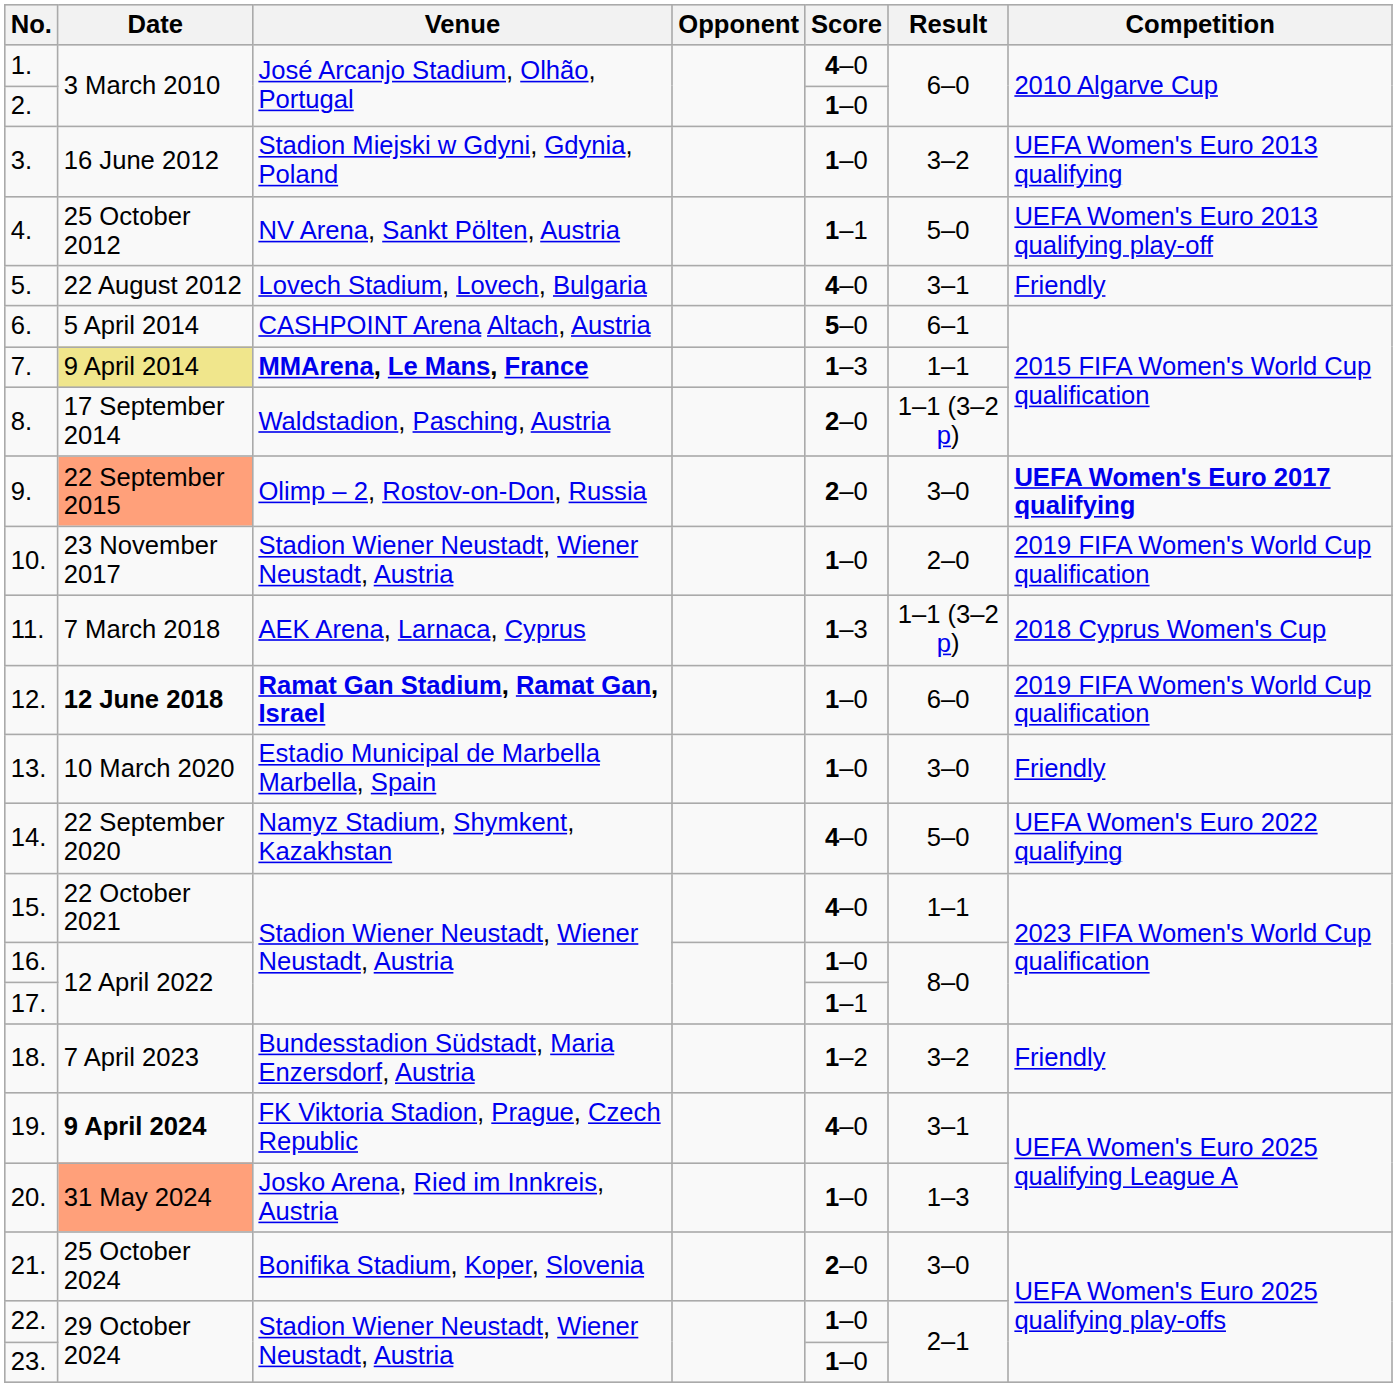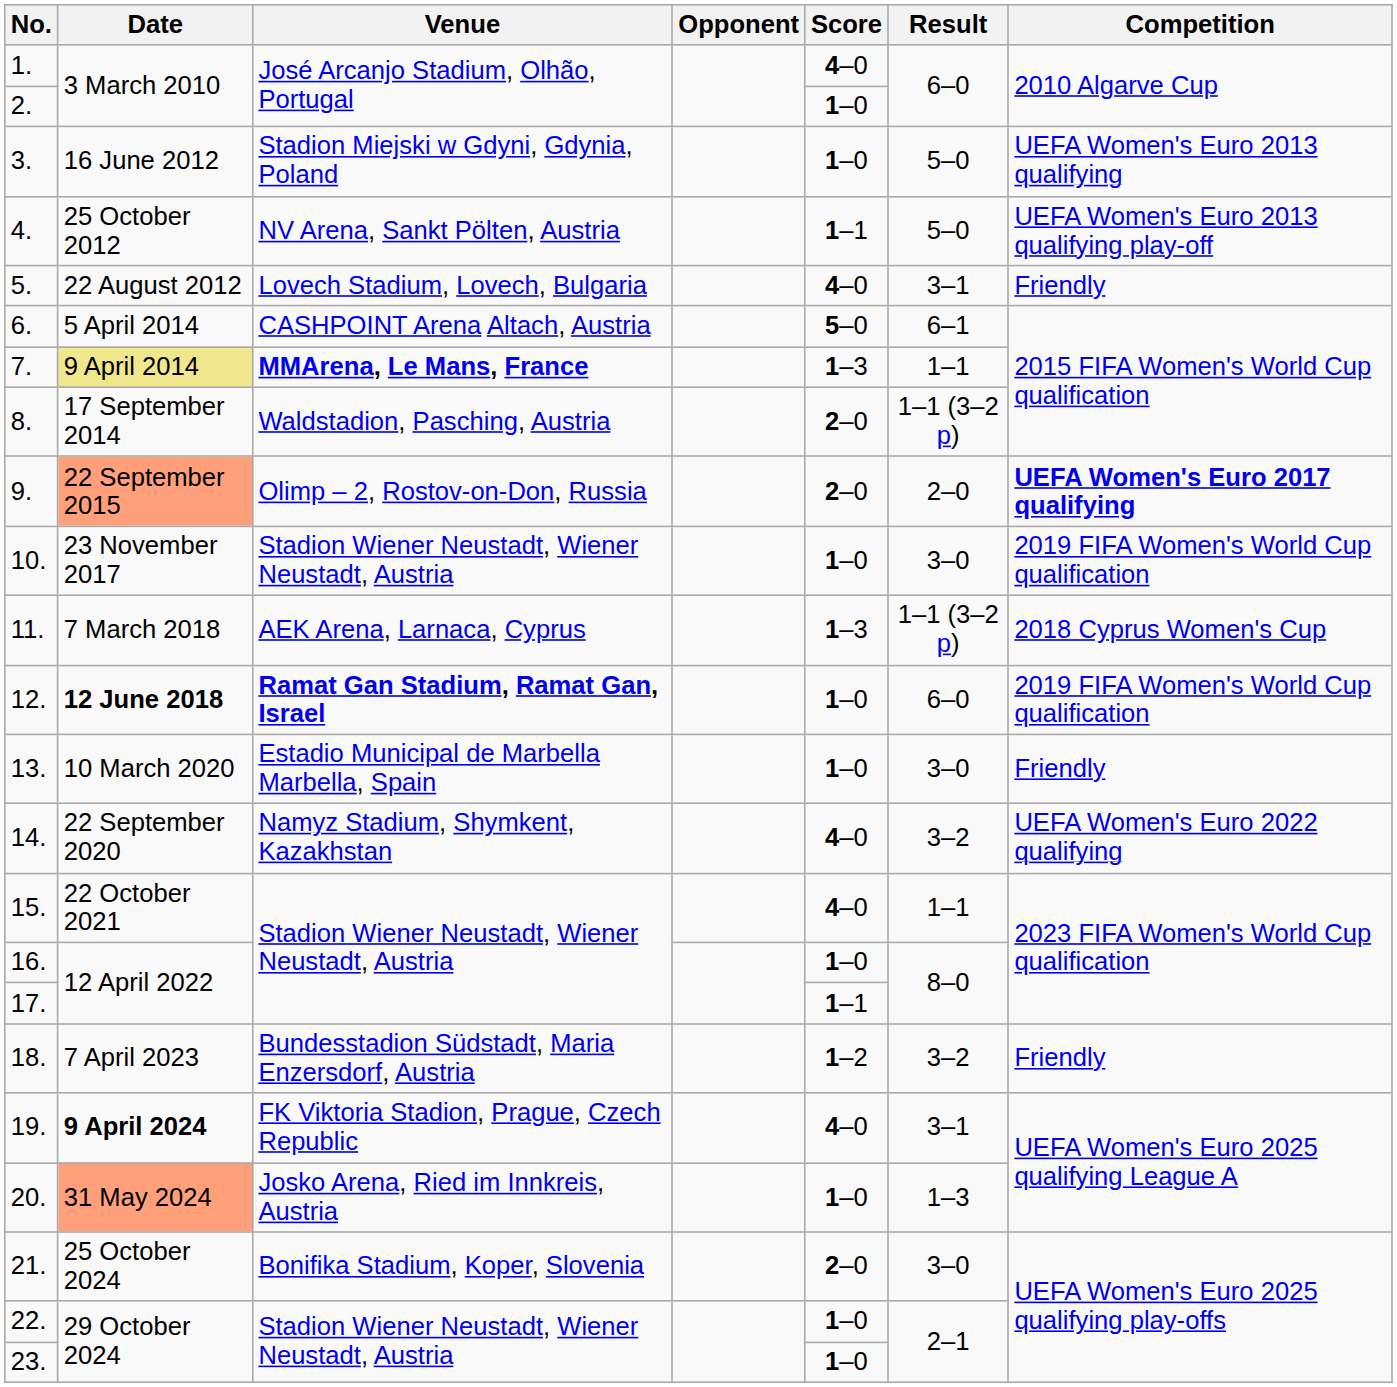 <table class="wikitable">
 <tr>
 <th>No.</th>
 <th>Date</th>
 <th>Venue</th>
 <th>Opponent</th>
 <th>Score</th>
 <th>Result</th>
 <th>Competition</th>
 </tr>
 <tr>
 <td>1.</td>
 <td rowspan=2>3 March 2010</td>
 <td rowspan=2><a href='#'>José Arcanjo Stadium</a>, <a href='#'>Olhão</a>, <a href='#'>Portugal</a></td>
 <td rowspan=2></td>
 <td align=center><strong>4</strong>–0</td>
 <td rowspan=2 align=center>6–0</td>
 <td rowspan=2><a href='#'>2010 Algarve Cup</a></td>
 </tr>
 <tr>
 <td>2.</td>
 <td align=center><strong>1</strong>–0</td>
 </tr>
 <tr>
 <td>3.</td>
 <td>16 June 2012</td>
 <td><a href='#'>Stadion Miejski w Gdyni</a>, <a href='#'>Gdynia</a>, <a href='#'>Poland</a></td>
 <td></td>
 <td align=center><strong>1</strong>–0</td>
-<td align=center>3–2</td>
+<td align=center>5–0</td>
 <td><a href='#'>UEFA Women's Euro 2013 qualifying</a></td>
 </tr>
 <tr>
 <td>4.</td>
 <td>25 October 2012</td>
 <td><a href='#'>NV Arena</a>, <a href='#'>Sankt Pölten</a>, <a href='#'>Austria</a></td>
 <td></td>
 <td align=center><strong>1</strong>–1</td>
 <td align=center>5–0</td>
 <td><a href='#'>UEFA Women's Euro 2013 qualifying play-off</a></td>
 </tr>
 <tr>
 <td>5.</td>
 <td>22 August 2012</td>
 <td><a href='#'>Lovech Stadium</a>, <a href='#'>Lovech</a>, <a href='#'>Bulgaria</a></td>
 <td></td>
 <td align=center><strong>4</strong>–0</td>
 <td align=center>3–1</td>
 <td><a href='#'>Friendly</a></td>
 </tr>
 <tr>
 <td>6.</td>
 <td>5 April 2014</td>
 <td><a href='#'>CASHPOINT Arena</a> <a href='#'>Altach</a>, <a href='#'>Austria</a></td>
 <td></td>
 <td align=center><strong>5</strong>–0</td>
 <td align=center>6–1</td>
 <td rowspan=3><a href='#'>2015 FIFA Women's World Cup qualification</a></td>
 </tr>
 <tr>
 <td>7.</td>
 <td style="background: khaki;">9 April 2014</td>
 <td><strong><a href='#'>MMArena</a>, <a href='#'>Le Mans</a>, <a href='#'>France</a></strong></td>
 <td></td>
 <td align=center><strong>1</strong>–3</td>
 <td align=center>1–1</td>
 </tr>
 <tr>
 <td>8.</td>
 <td>17 September 2014</td>
 <td><a href='#'>Waldstadion</a>, <a href='#'>Pasching</a>, <a href='#'>Austria</a></td>
 <td></td>
 <td align=center><strong>2</strong>–0</td>
 <td align=center>1–1 (3–2 <a href='#'>p</a>)</td>
 </tr>
 <tr>
 <td>9.</td>
 <td style="background: lightsalmon;">22 September 2015</td>
 <td><a href='#'>Olimp – 2</a>, <a href='#'>Rostov-on-Don</a>, <a href='#'>Russia</a></td>
 <td></td>
 <td align=center><strong>2</strong>–0</td>
-<td align=center>3–0</td>
+<td align=center>2–0</td>
 <td><strong><a href='#'>UEFA Women's Euro 2017 qualifying</a></strong></td>
 </tr>
 <tr>
 <td>10.</td>
 <td>23 November 2017</td>
 <td><a href='#'>Stadion Wiener Neustadt</a>, <a href='#'>Wiener Neustadt</a>, <a href='#'>Austria</a></td>
 <td></td>
 <td align=center><strong>1</strong>–0</td>
-<td align=center>2–0</td>
+<td align=center>3–0</td>
 <td><a href='#'>2019 FIFA Women's World Cup qualification</a></td>
 </tr>
 <tr>
 <td>11.</td>
 <td>7 March 2018</td>
 <td><a href='#'>AEK Arena</a>, <a href='#'>Larnaca</a>, <a href='#'>Cyprus</a></td>
 <td></td>
 <td align=center><strong>1</strong>–3</td>
 <td align=center>1–1 (3–2 <a href='#'>p</a>)</td>
 <td><a href='#'>2018 Cyprus Women's Cup</a></td>
 </tr>
 <tr>
 <td>12.</td>
 <td><strong>12 June 2018</strong></td>
 <td><strong><a href='#'>Ramat Gan Stadium</a>, <a href='#'>Ramat Gan</a>, <a href='#'>Israel</a></strong></td>
 <td></td>
 <td align=center><strong>1</strong>–0</td>
 <td align=center>6–0</td>
 <td><a href='#'>2019 FIFA Women's World Cup qualification</a></td>
 </tr>
 <tr>
 <td>13.</td>
 <td>10 March 2020</td>
 <td><a href='#'>Estadio Municipal de Marbella</a> <a href='#'>Marbella</a>, <a href='#'>Spain</a></td>
 <td></td>
 <td align=center><strong>1</strong>–0</td>
 <td align=center>3–0</td>
 <td><a href='#'>Friendly</a></td>
 </tr>
 <tr>
 <td>14.</td>
 <td>22 September 2020</td>
 <td><a href='#'>Namyz Stadium</a>, <a href='#'>Shymkent</a>, <a href='#'>Kazakhstan</a></td>
 <td></td>
 <td align=center><strong>4</strong>–0</td>
-<td align=center>5–0</td>
+<td align=center>3–2</td>
 <td><a href='#'>UEFA Women's Euro 2022 qualifying</a></td>
 </tr>
 <tr>
 <td>15.</td>
 <td>22 October 2021</td>
 <td rowspan=3><a href='#'>Stadion Wiener Neustadt</a>, <a href='#'>Wiener Neustadt</a>, <a href='#'>Austria</a></td>
 <td></td>
 <td align=center><strong>4</strong>–0</td>
 <td align=center>1–1</td>
 <td rowspan=3><a href='#'>2023 FIFA Women's World Cup qualification</a></td>
 </tr>
 <tr>
 <td>16.</td>
 <td rowspan=2>12 April 2022</td>
 <td rowspan=2></td>
 <td align=center><strong>1</strong>–0</td>
 <td rowspan=2 align=center>8–0</td>
 </tr>
 <tr>
 <td>17.</td>
 <td align=center><strong>1</strong>–1</td>
 </tr>
 <tr>
 <td>18.</td>
 <td>7 April 2023</td>
 <td><a href='#'>Bundesstadion Südstadt</a>, <a href='#'>Maria Enzersdorf</a>, <a href='#'>Austria</a></td>
 <td></td>
 <td align=center><strong>1</strong>–2</td>
 <td align=center>3–2</td>
 <td><a href='#'>Friendly</a></td>
 </tr>
 <tr>
 <td>19.</td>
 <td><strong>9 April 2024</strong></td>
 <td><a href='#'>FK Viktoria Stadion</a>, <a href='#'>Prague</a>, <a href='#'>Czech Republic</a></td>
 <td></td>
 <td align=center><strong>4</strong>–0</td>
 <td align=center>3–1</td>
 <td rowspan=2><a href='#'>UEFA Women's Euro 2025 qualifying League A</a></td>
 </tr>
 <tr>
 <td>20.</td>
 <td style="background: lightsalmon;">31 May 2024</td>
 <td><a href='#'>Josko Arena</a>, <a href='#'>Ried im Innkreis</a>, <a href='#'>Austria</a></td>
 <td></td>
 <td align=center><strong>1</strong>–0</td>
 <td align=center>1–3</td>
 </tr>
 <tr>
 <td>21.</td>
 <td>25 October 2024</td>
 <td><a href='#'>Bonifika Stadium</a>, <a href='#'>Koper</a>, <a href='#'>Slovenia</a></td>
 <td></td>
 <td align=center><strong>2</strong>–0</td>
 <td align=center>3–0</td>
 <td rowspan=3><a href='#'>UEFA Women's Euro 2025 qualifying play-offs</a></td>
 </tr>
 <tr>
 <td>22.</td>
 <td rowspan=2>29 October 2024</td>
 <td rowspan=2><a href='#'>Stadion Wiener Neustadt</a>, <a href='#'>Wiener Neustadt</a>, <a href='#'>Austria</a></td>
 <td rowspan=2></td>
 <td align=center><strong>1</strong>–0</td>
 <td rowspan=2 align=center>2–1</td>
 </tr>
 <tr>
 <td>23.</td>
 <td align=center><strong>1</strong>–0</td>
 </tr>
 <tr>
 </tr>
 </table>
